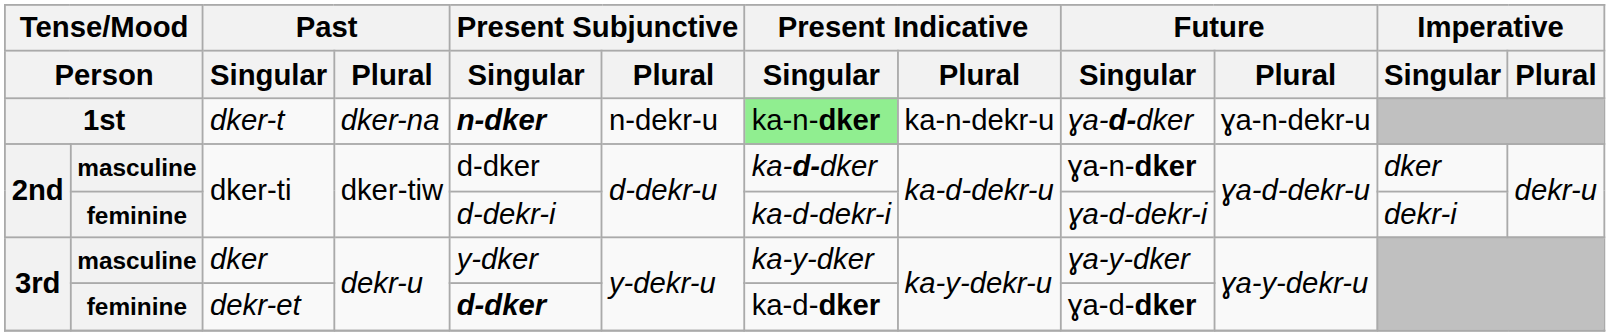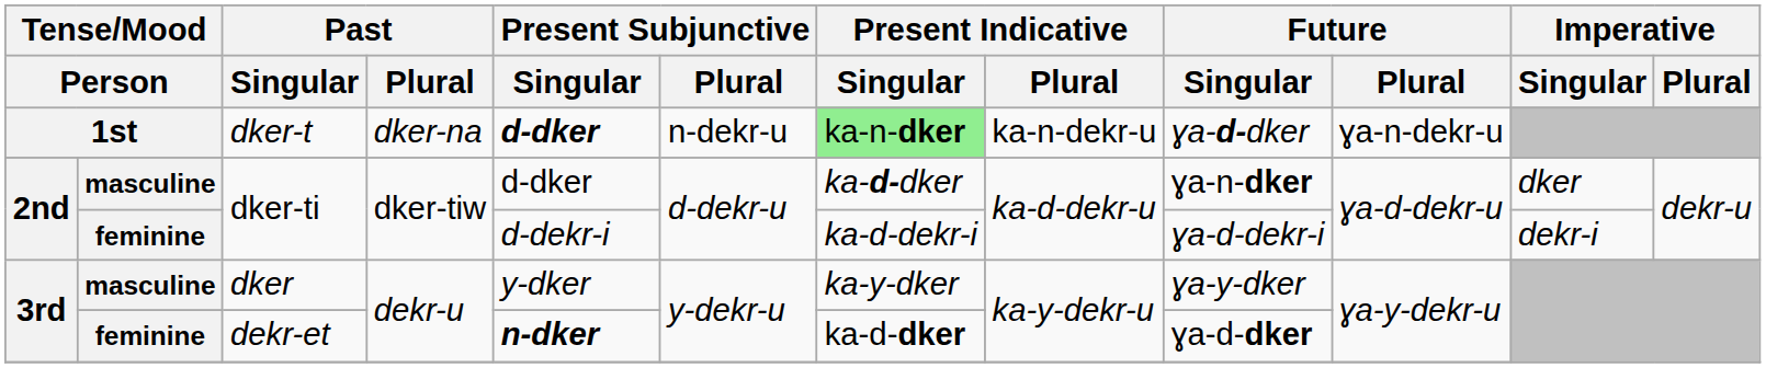 <table class="wikitable">
 <tr>
 <th colspan=2>Tense/Mood</th>
 <th colspan=2>Past</th>
 <th colspan=2>Present Subjunctive</th>
 <th colspan=2>Present Indicative</th>
 <th colspan=2>Future</th>
 <th colspan=2>Imperative</th>
 </tr>
 <tr>
 <th colspan=2>Person</th>
 <th>Singular</th>
 <th>Plural</th>
 <th>Singular</th>
 <th>Plural</th>
 <th>Singular</th>
 <th>Plural</th>
 <th>Singular</th>
 <th>Plural</th>
 <th>Singular</th>
 <th>Plural</th>
 </tr>
 <tr>
 <th colspan=2>1st</th>
 <td><em>dker-t</em></td>
 <td><em>dker-na</em></td>
-<td><strong><em>n-<strong>dker<em></td>
+<td><strong><em>d-<strong>dker<em></td>
 <td></em>n-dekr-u<em></td>
 <td style="background: lightgreen;"></em>ka-</strong>n-<strong>dker<em></td>
 <td></em>ka-n-dekr-u<em></td>
 <td><em>ɣa-<strong>d-</strong>dker</em></td>
 <td></em>ɣa-n-dekr-u<em></td>
 <td colspan=2 style=background:silver></td>
 </tr>
 <tr>
 <th rowspan=2>2nd</th>
 <th><small>masculine</small></th>
 <td rowspan=2></em>dker-ti<em></td>
 <td rowspan=2></em>dker-tiw<em></td>
 <td></em></strong>d-</strong>dker</em></td>
 <td rowspan=2><em>d-dekr-u</em></td>
 <td><em>ka-<strong>d-</strong>dker</em></td>
 <td rowspan=2><em>ka-d-dekr-u</em></td>
 <td></em>ɣa-</strong>n-<strong>dker<em></td>
 <td rowspan=2><em>ɣa-d-dekr-u</em></td>
 <td><em>dker</em></td>
 <td rowspan=2><em>dekr-u</em></td>
 </tr>
 <tr>
 <th><small>feminine</small></th>
 <td><em>d-dekr-i</em></td>
 <td><em>ka-d-dekr-i</em></td>
 <td><em>ɣa-d-dekr-i</em></td>
 <td><em>dekr-i</em></td>
 </tr>
 <tr>
 <th rowspan=2>3rd</th>
 <th><small>masculine</small></th>
 <td><em>dker</em></td>
 <td rowspan=2><em>dekr-u</em></td>
 <td><em>y-dker</em></td>
 <td rowspan=2><em>y-dekr-u</em></td>
 <td><em>ka-y-dker</em></td>
 <td rowspan=2><em>ka-y-dekr-u</em></td>
 <td><em>ɣa-y-dker</em></td>
 <td rowspan=2><em>ɣa-y-dekr-u</em></td>
 <td rowspan=2 colspan=2 style=background:silver></td>
 </tr>
 <tr>
 <th><small>feminine</small></th>
 <td><em>dekr-et</em></td>
-<td><strong><em>d-<strong>dker<em></td>
+<td><strong><em>n-<strong>dker<em></td>
 <td></em>ka-</strong>d-<strong>dker<em></td>
 <td></em>ɣa-</strong>d-<strong>dker<em></td>
 </tr>
 <tr>
 </tr>
 </table>
